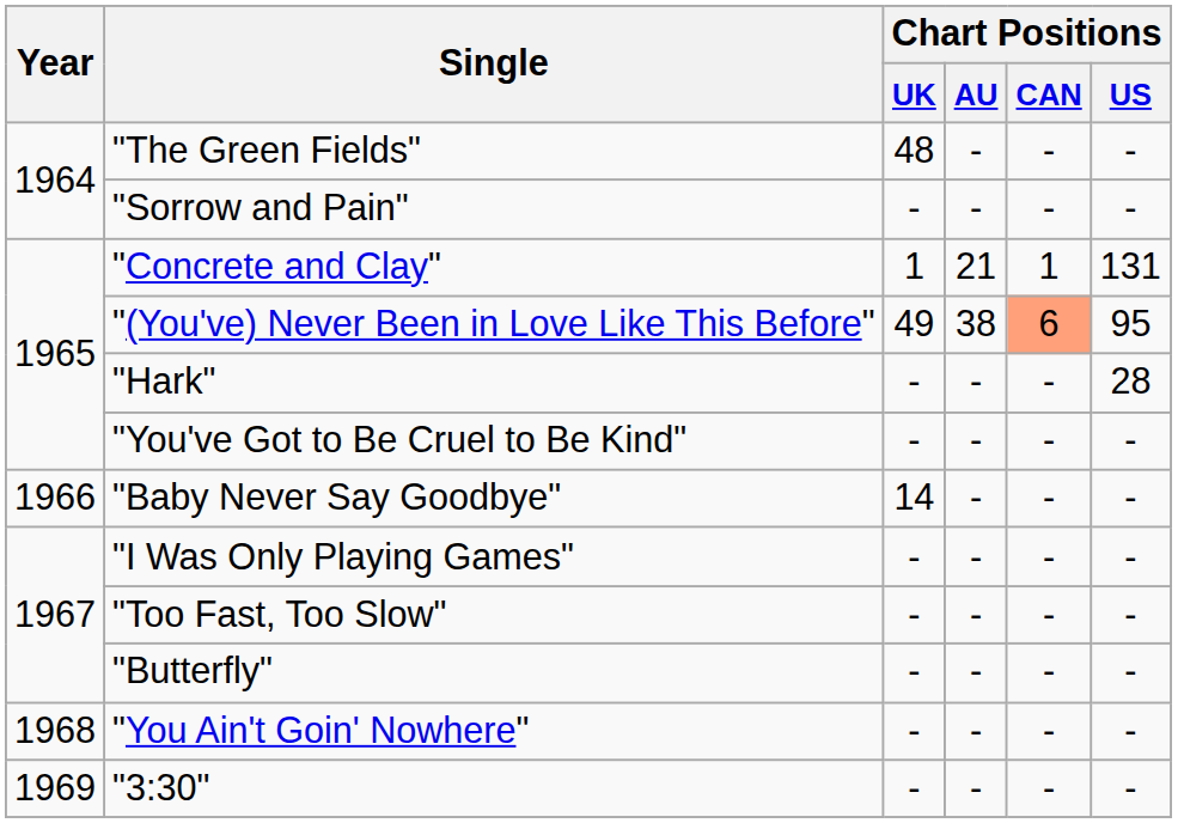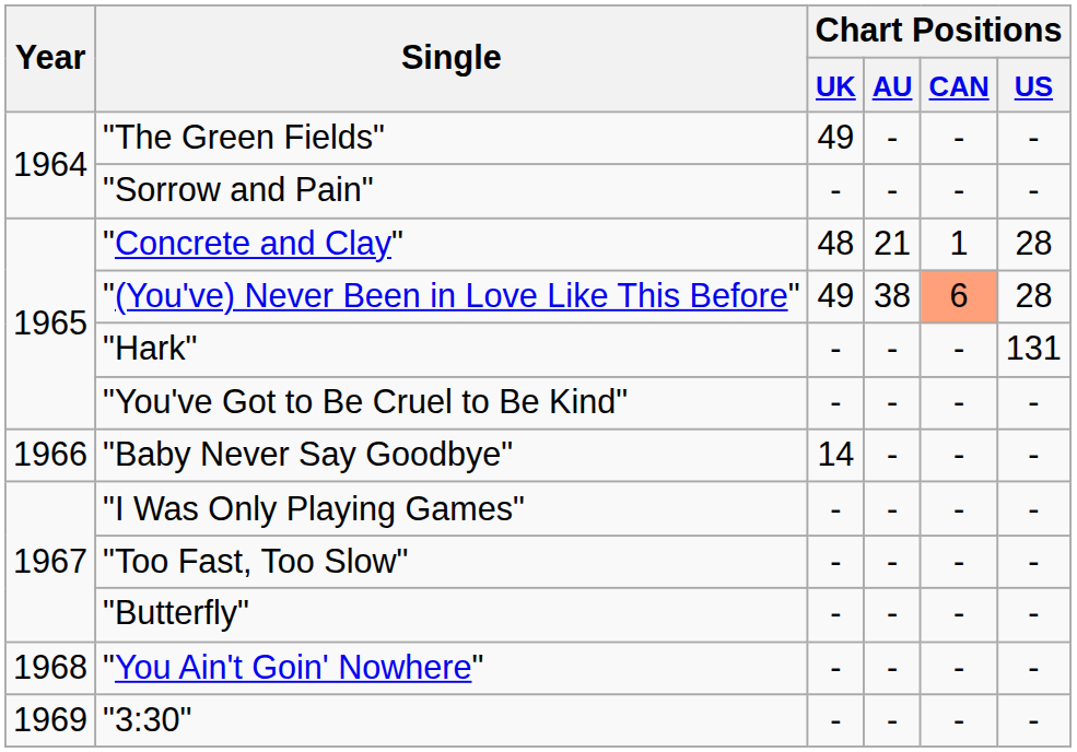 <table class="wikitable">
 <tr>
 <th rowspan="2">Year</th>
 <th rowspan="2">Single</th>
 <th colspan="4">Chart Positions</th>
 </tr>
 <tr>
 <th><small><a href='#'>UK</a></small></th>
 <th><small><a href='#'>AU</a></small></th>
 <th><small><a href='#'>CAN</a></small><br></th>
 <th><small><a href='#'>US</a></small><br></th>
 </tr>
 <tr>
 <td rowspan="2">1964</td>
 <td>"The Green Fields"</td>
-<td style="text-align:center;">48</td>
+<td style="text-align:center;">49</td>
 <td style="text-align:center;">-</td>
 <td style="text-align:center;">-</td>
 <td style="text-align:center;">-</td>
 </tr>
 <tr>
 <td>"Sorrow and Pain"</td>
 <td style="text-align:center;">-</td>
 <td style="text-align:center;">-</td>
 <td style="text-align:center;">-</td>
 <td style="text-align:center;">-</td>
 </tr>
 <tr>
 <td rowspan="4">1965</td>
 <td>"<a href='#'>Concrete and Clay</a>"</td>
-<td style="text-align:center;">1</td>
+<td style="text-align:center;">48</td>
 <td style="text-align:center;">21</td>
 <td style="text-align:center;">1</td>
-<td style="text-align:center;">131</td>
+<td style="text-align:center;">28</td>
 </tr>
 <tr>
 <td>"<a href='#'>(You've) Never Been in Love Like This Before</a>"</td>
 <td style="text-align:center;">49</td>
 <td style="text-align:center;">38</td>
 <td style="background: lightsalmon; text-align:center;">6</td>
-<td style="text-align:center;">95</td>
+<td style="text-align:center;">28</td>
 </tr>
 <tr>
 <td>"Hark"</td>
 <td style="text-align:center;">-</td>
 <td style="text-align:center;">-</td>
 <td style="text-align:center;">-</td>
-<td style="text-align:center;">28</td>
+<td style="text-align:center;">131</td>
 </tr>
 <tr>
 <td>"You've Got to Be Cruel to Be Kind"</td>
 <td style="text-align:center;">-</td>
 <td style="text-align:center;">-</td>
 <td style="text-align:center;">-</td>
 <td style="text-align:center;">-</td>
 </tr>
 <tr>
 <td>1966</td>
 <td>"Baby Never Say Goodbye"</td>
 <td style="text-align:center;">14</td>
 <td style="text-align:center;">-</td>
 <td style="text-align:center;">-</td>
 <td style="text-align:center;">-</td>
 </tr>
 <tr>
 <td rowspan="3">1967</td>
 <td>"I Was Only Playing Games"</td>
 <td style="text-align:center;">-</td>
 <td style="text-align:center;">-</td>
 <td style="text-align:center;">-</td>
 <td style="text-align:center;">-</td>
 </tr>
 <tr>
 <td>"Too Fast, Too Slow"</td>
 <td style="text-align:center;">-</td>
 <td style="text-align:center;">-</td>
 <td style="text-align:center;">-</td>
 <td style="text-align:center;">-</td>
 </tr>
 <tr>
 <td>"Butterfly"</td>
 <td style="text-align:center;">-</td>
 <td style="text-align:center;">-</td>
 <td style="text-align:center;">-</td>
 <td style="text-align:center;">-</td>
 </tr>
 <tr>
 <td>1968</td>
 <td>"<a href='#'>You Ain't Goin' Nowhere</a>"</td>
 <td style="text-align:center;">-</td>
 <td style="text-align:center;">-</td>
 <td style="text-align:center;">-</td>
 <td style="text-align:center;">-</td>
 </tr>
 <tr>
 <td>1969</td>
 <td>"3:30"</td>
 <td style="text-align:center;">-</td>
 <td style="text-align:center;">-</td>
 <td style="text-align:center;">-</td>
 <td style="text-align:center;">-</td>
 </tr>
 </table>
